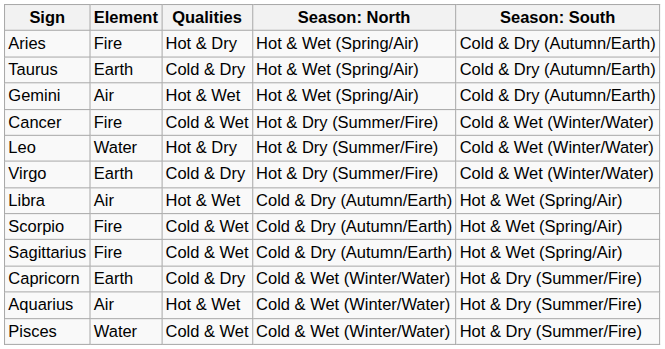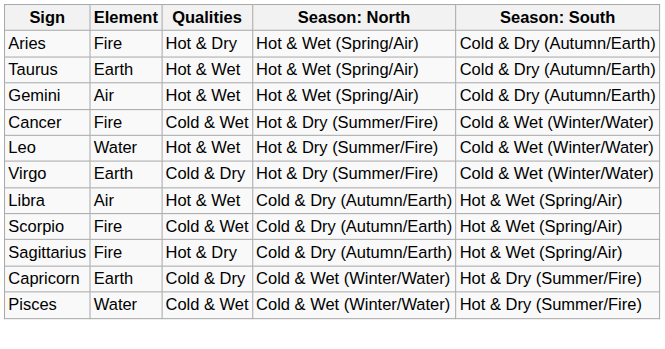 <table class="wikitable">
 <tr>
 <th>Sign</th>
 <th>Element</th>
 <th>Qualities</th>
 <th>Season: North</th>
 <th>Season: South</th>
 </tr>
 <tr>
 <td>Aries</td>
 <td>Fire</td>
 <td>Hot & Dry</td>
 <td>Hot & Wet (Spring/Air)</td>
 <td>Cold & Dry (Autumn/Earth)</td>
 </tr>
 <tr>
 <td>Taurus</td>
 <td>Earth</td>
-<td>Cold & Dry</td>
+<td>Hot & Wet</td>
 <td>Hot & Wet (Spring/Air)</td>
 <td>Cold & Dry (Autumn/Earth)</td>
 </tr>
 <tr>
 <td>Gemini</td>
 <td>Air</td>
 <td>Hot & Wet</td>
 <td>Hot & Wet (Spring/Air)</td>
 <td>Cold & Dry (Autumn/Earth)</td>
 </tr>
 <tr>
 <td>Cancer</td>
 <td>Fire</td>
 <td>Cold & Wet</td>
 <td>Hot & Dry (Summer/Fire)</td>
 <td>Cold & Wet (Winter/Water)</td>
 </tr>
 <tr>
 <td>Leo</td>
 <td>Water</td>
-<td>Hot & Dry</td>
+<td>Hot & Wet</td>
 <td>Hot & Dry (Summer/Fire)</td>
 <td>Cold & Wet (Winter/Water)</td>
 </tr>
 <tr>
 <td>Virgo</td>
 <td>Earth</td>
 <td>Cold & Dry</td>
 <td>Hot & Dry (Summer/Fire)</td>
 <td>Cold & Wet (Winter/Water)</td>
 </tr>
 <tr>
 <td>Libra</td>
 <td>Air</td>
 <td>Hot & Wet</td>
 <td>Cold & Dry (Autumn/Earth)</td>
 <td>Hot & Wet (Spring/Air)</td>
 </tr>
 <tr>
 <td>Scorpio</td>
 <td>Fire</td>
 <td>Cold & Wet</td>
 <td>Cold & Dry (Autumn/Earth)</td>
 <td>Hot & Wet (Spring/Air)</td>
 </tr>
 <tr>
 <td>Sagittarius</td>
 <td>Fire</td>
-<td>Cold & Wet</td>
+<td>Hot & Dry</td>
 <td>Cold & Dry (Autumn/Earth)</td>
 <td>Hot & Wet (Spring/Air)</td>
 </tr>
 <tr>
 <td>Capricorn</td>
 <td>Earth</td>
 <td>Cold & Dry</td>
 <td>Cold & Wet (Winter/Water)</td>
 <td>Hot & Dry (Summer/Fire)</td>
 </tr>
 <tr>
-<td>Aquarius</td>
-<td>Air</td>
-<td>Hot & Wet</td>
-<td>Cold & Wet (Winter/Water)</td>
-<td>Hot & Dry (Summer/Fire)</td>
-</tr>
-<tr>
 <td>Pisces</td>
 <td>Water</td>
 <td>Cold & Wet</td>
 <td>Cold & Wet (Winter/Water)</td>
 <td>Hot & Dry (Summer/Fire)</td>
 </tr>
 </table>
